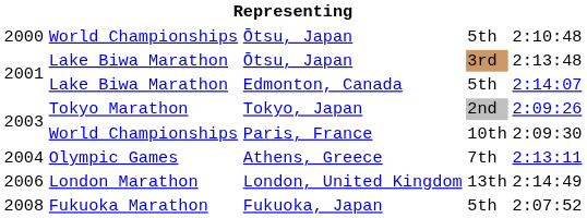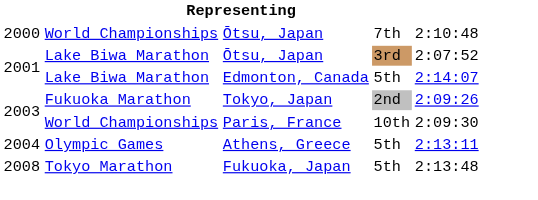 <table>
 <tr>
 <th colspan="5">Representing </th>
 </tr>
 <tr>
 <td>2000</td>
 <td><a href='#'>World Championships</a></td>
 <td><a href='#'>Ōtsu, Japan</a></td>
-<td>5th</td>
+<td>7th</td>
 <td>2:10:48</td>
 </tr>
 <tr>
 <td rowspan=2>2001</td>
 <td><a href='#'>Lake Biwa Marathon</a></td>
 <td><a href='#'>Ōtsu, Japan</a></td>
 <td bgcolor="cc9966">3rd</td>
-<td>2:13:48</td>
+<td>2:07:52</td>
 </tr>
 <tr>
 <td><a href='#'>Lake Biwa Marathon</a></td>
 <td><a href='#'>Edmonton, Canada</a></td>
 <td>5th</td>
 <td><a href='#'>2:14:07</a></td>
 </tr>
 <tr>
 <td rowspan=2>2003</td>
-<td><a href='#'>Tokyo Marathon</a></td>
+<td><a href='#'>Fukuoka Marathon</a></td>
 <td><a href='#'>Tokyo, Japan</a></td>
 <td bgcolor=silver>2nd</td>
 <td><a href='#'>2:09:26</a></td>
 </tr>
 <tr>
 <td><a href='#'>World Championships</a></td>
 <td><a href='#'>Paris, France</a></td>
 <td>10th</td>
 <td>2:09:30</td>
 </tr>
 <tr>
 <td>2004</td>
 <td><a href='#'>Olympic Games</a></td>
 <td><a href='#'>Athens, Greece</a></td>
-<td>7th</td>
+<td>5th</td>
 <td><a href='#'>2:13:11</a></td>
 </tr>
 <tr>
-<td>2006</td>
-<td><a href='#'>London Marathon</a></td>
-<td><a href='#'>London, United Kingdom</a></td>
-<td>13th</td>
-<td>2:14:49</td>
-</tr>
-<tr>
 <td>2008</td>
-<td><a href='#'>Fukuoka Marathon</a></td>
+<td><a href='#'>Tokyo Marathon</a></td>
 <td><a href='#'>Fukuoka, Japan</a></td>
 <td>5th</td>
-<td>2:07:52</td>
+<td>2:13:48</td>
 </tr>
 </table>
